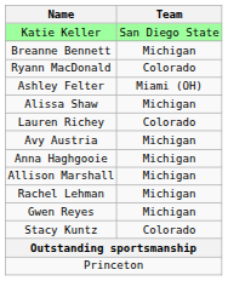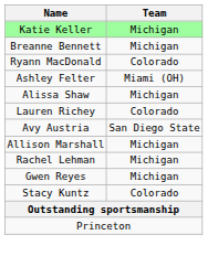 <table class="wikitable" style="text-align:center">
 <tr>
 <th>Name</th>
 <th>Team</th>
 </tr>
 <tr bgcolor="#9eff9e">
 <td>Katie Keller</td>
-<td>San Diego State</td>
+<td>Michigan</td>
 </tr>
 <tr>
 <td>Breanne Bennett</td>
 <td>Michigan</td>
 </tr>
 <tr>
 <td>Ryann MacDonald</td>
 <td>Colorado</td>
 </tr>
 <tr>
 <td>Ashley Felter</td>
 <td>Miami (OH)</td>
 </tr>
 <tr>
 <td>Alissa Shaw</td>
 <td>Michigan</td>
 </tr>
 <tr>
 <td>Lauren Richey</td>
 <td>Colorado</td>
 </tr>
 <tr>
 <td>Avy Austria</td>
-<td>Michigan</td>
-</tr>
-<tr>
-<td>Anna Haghgooie</td>
-<td>Michigan</td>
+<td>San Diego State</td>
 </tr>
 <tr>
 <td>Allison Marshall</td>
 <td>Michigan</td>
 </tr>
 <tr>
 <td>Rachel Lehman</td>
 <td>Michigan</td>
 </tr>
 <tr>
 <td>Gwen Reyes</td>
 <td>Michigan</td>
 </tr>
 <tr>
 <td>Stacy Kuntz</td>
 <td>Colorado</td>
 </tr>
 <tr>
 <th colspan="2">Outstanding sportsmanship</th>
 </tr>
 <tr>
 <td colspan="2">Princeton</td>
 </tr>
 </table>
